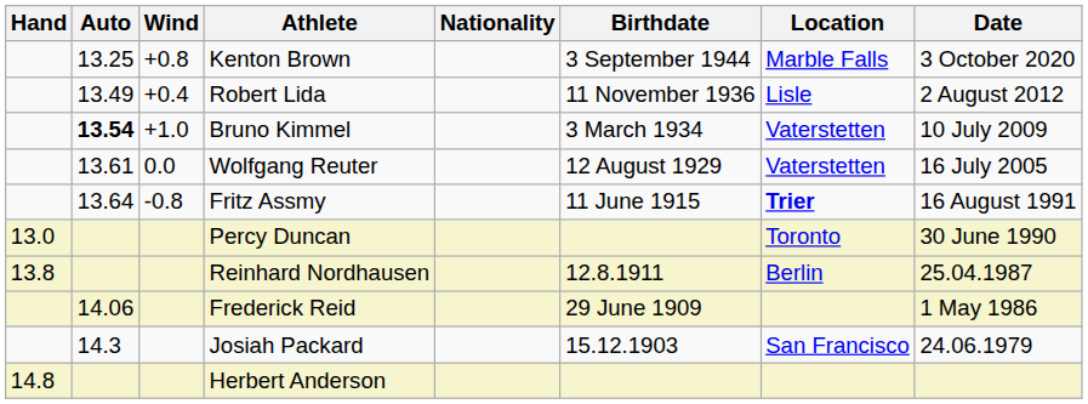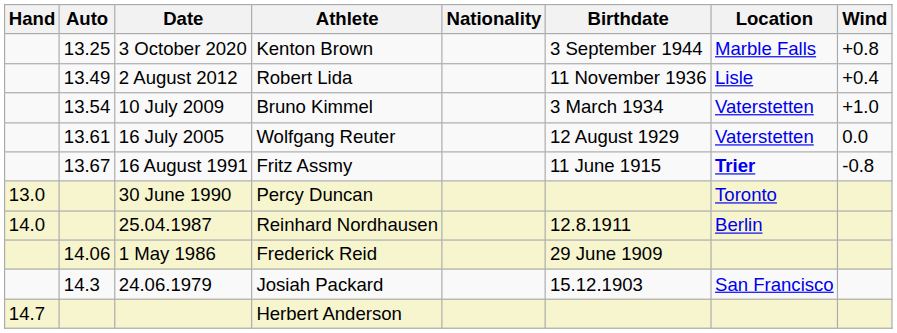 <table class="wikitable">
 <tr>
 <th>Hand</th>
 <th>Auto</th>
-<th>Wind</th>
+<th>Date</th>
 <th>Athlete</th>
 <th>Nationality</th>
 <th>Birthdate</th>
 <th>Location</th>
-<th>Date</th>
+<th>Wind</th>
 </tr>
 <tr>
 <td></td>
 <td>13.25</td>
-<td>+0.8</td>
+<td>3 October 2020</td>
 <td>Kenton Brown</td>
 <td></td>
 <td>3 September 1944</td>
 <td><a href='#'>Marble Falls</a></td>
-<td>3 October 2020</td>
+<td>+0.8</td>
 </tr>
 <tr>
 <td></td>
 <td>13.49</td>
-<td>+0.4</td>
+<td>2 August 2012</td>
 <td>Robert Lida</td>
 <td></td>
 <td>11 November 1936</td>
 <td><a href='#'>Lisle</a></td>
-<td>2 August 2012</td>
+<td>+0.4</td>
 </tr>
 <tr>
 <td></td>
-<td><strong>13.54</strong></td>
-<td>+1.0</td>
+<td>13.54</td>
+<td>10 July 2009</td>
 <td>Bruno Kimmel</td>
 <td></td>
 <td>3 March 1934</td>
 <td><a href='#'>Vaterstetten</a></td>
-<td>10 July 2009</td>
+<td>+1.0</td>
 </tr>
 <tr>
 <td></td>
 <td>13.61</td>
-<td>0.0</td>
+<td>16 July 2005</td>
 <td>Wolfgang Reuter</td>
 <td></td>
 <td>12 August 1929</td>
 <td><a href='#'>Vaterstetten</a></td>
-<td>16 July 2005</td>
+<td>0.0</td>
 </tr>
 <tr>
 <td></td>
-<td>13.64</td>
-<td>-0.8</td>
+<td>13.67</td>
+<td>16 August 1991</td>
 <td>Fritz Assmy</td>
 <td></td>
 <td>11 June 1915</td>
 <td><strong><a href='#'>Trier</a></strong></td>
-<td>16 August 1991</td>
+<td>-0.8</td>
 </tr>
 <tr bgcolor=#f6F5CE>
 <td>13.0</td>
 <td></td>
-<td></td>
+<td>30 June 1990</td>
 <td>Percy Duncan</td>
 <td></td>
 <td></td>
 <td><a href='#'>Toronto</a></td>
-<td>30 June 1990</td>
+<td></td>
 </tr>
 <tr bgcolor=#f6F5CE>
-<td>13.8</td>
+<td>14.0</td>
 <td></td>
-<td></td>
+<td>25.04.1987</td>
 <td>Reinhard Nordhausen</td>
 <td></td>
 <td>12.8.1911</td>
 <td><a href='#'>Berlin</a></td>
-<td>25.04.1987</td>
+<td></td>
 </tr>
 <tr bgcolor=#f6F5CE>
 <td></td>
 <td>14.06</td>
-<td></td>
+<td>1 May 1986</td>
 <td>Frederick Reid</td>
 <td></td>
 <td>29 June 1909</td>
 <td></td>
-<td>1 May 1986</td>
+<td></td>
 </tr>
 <tr>
 <td></td>
 <td>14.3</td>
-<td></td>
+<td>24.06.1979</td>
 <td>Josiah Packard</td>
 <td></td>
 <td>15.12.1903</td>
 <td><a href='#'>San Francisco</a></td>
-<td>24.06.1979</td>
+<td></td>
 </tr>
 <tr bgcolor=#f6F5CE>
-<td>14.8</td>
+<td>14.7</td>
 <td></td>
 <td></td>
 <td>Herbert Anderson</td>
 <td></td>
 <td></td>
 <td></td>
 <td></td>
 </tr>
 </table>
